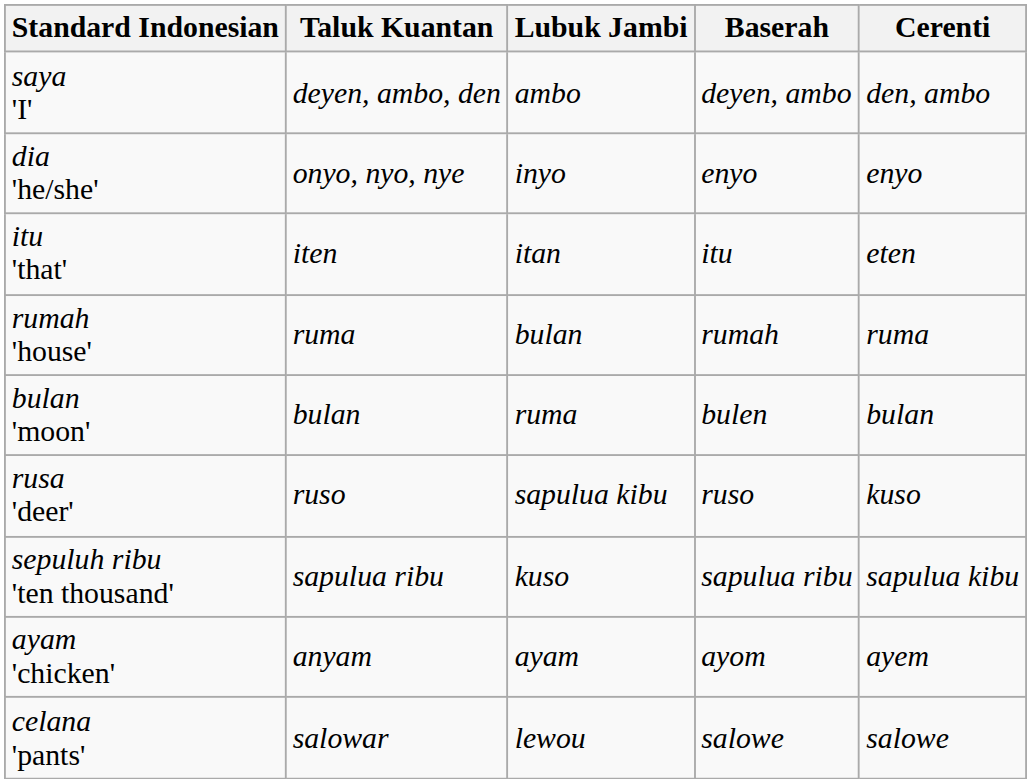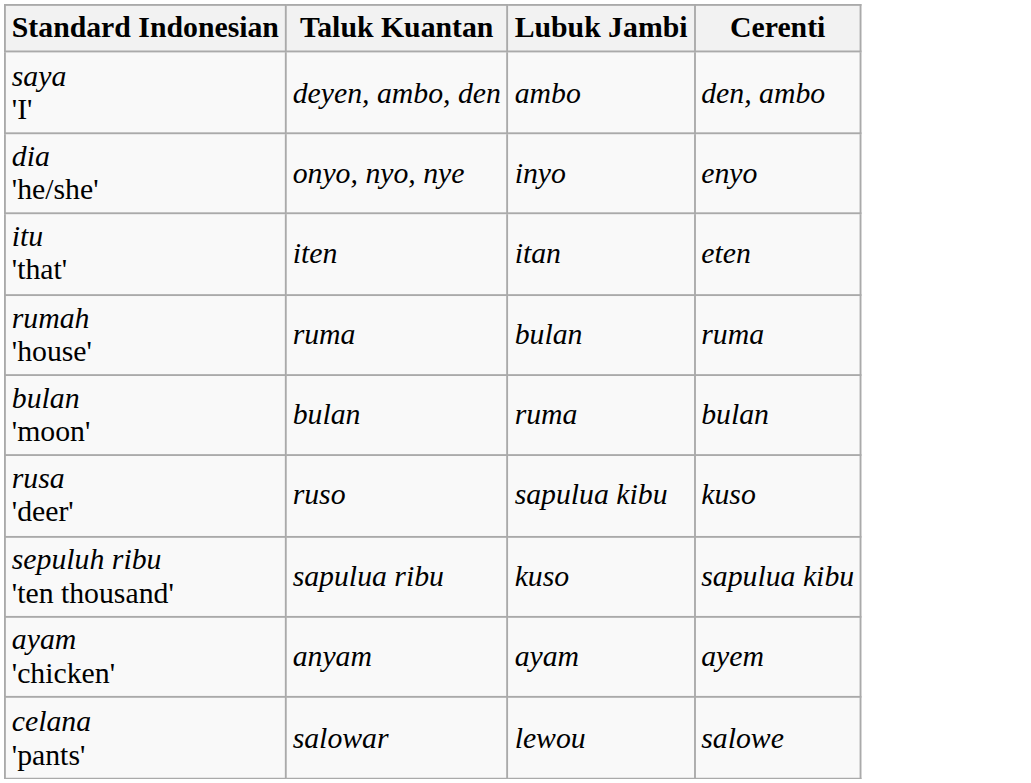 <table class="wikitable">
 <tr>
 <th>Standard Indonesian</th>
 <th>Taluk Kuantan</th>
 <th>Lubuk Jambi</th>
-<th>Baserah</th>
 <th>Cerenti</th>
 </tr>
 <tr>
 <td><em>saya</em><br>'I'</td>
 <td><em>deyen, ambo, den</em></td>
 <td><em>ambo</em></td>
-<td><em>deyen, ambo</em></td>
 <td><em>den, ambo</em></td>
 </tr>
 <tr>
 <td><em>dia</em><br>'he/she'</td>
 <td><em>onyo, nyo, nye</em></td>
 <td><em>inyo</em></td>
 <td><em>enyo</em></td>
-<td><em>enyo</em></td>
 </tr>
 <tr>
 <td><em>itu</em><br>'that'</td>
 <td><em>iten</em></td>
 <td><em>itan</em></td>
-<td><em>itu</em></td>
 <td><em>eten</em></td>
 </tr>
 <tr>
 <td><em>rumah</em><br>'house'</td>
 <td><em>ruma</em></td>
 <td><em>bulan</em></td>
-<td><em>rumah</em></td>
 <td><em>ruma</em></td>
 </tr>
 <tr>
 <td><em>bulan</em><br>'moon'</td>
 <td><em>bulan</em></td>
 <td><em>ruma</em></td>
-<td><em>bulen</em></td>
 <td><em>bulan</em></td>
 </tr>
 <tr>
 <td><em>rusa</em><br>'deer'</td>
 <td><em>ruso</em></td>
 <td><em>sapulua kibu</em></td>
-<td><em>ruso</em></td>
 <td><em>kuso</em></td>
 </tr>
 <tr>
 <td><em>sepuluh ribu</em><br>'ten thousand'</td>
 <td><em>sapulua ribu</em></td>
 <td><em>kuso</em></td>
-<td><em>sapulua ribu</em></td>
 <td><em>sapulua kibu</em></td>
 </tr>
 <tr>
 <td><em>ayam</em><br>'chicken'</td>
 <td><em>anyam</em></td>
 <td><em>ayam</em></td>
-<td><em>ayom</em></td>
 <td><em>ayem</em></td>
 </tr>
 <tr>
 <td><em>celana</em><br>'pants'</td>
 <td><em>salowar</em></td>
 <td><em>lewou</em></td>
 <td><em>salowe</em></td>
-<td><em>salowe</em></td>
 </tr>
 </table>
